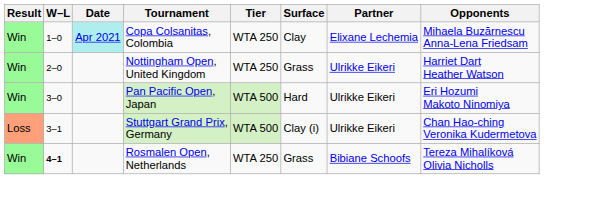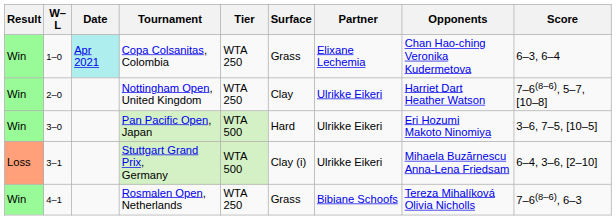 <table class="sortable wikitable">
 <tr>
 <th>Result</th>
 <th class="unsortable">W–L</th>
 <th>Date</th>
 <th>Tournament</th>
 <th>Tier</th>
 <th>Surface</th>
 <th>Partner</th>
 <th>Opponents</th>
+<th class="unsortable">Score</th>
 </tr>
 <tr>
 <td bgcolor=98FB98>Win</td>
 <td><small>1–0</small></td>
 <td style="background: paleturquoise;"><a href='#'>Apr 2021</a></td>
 <td><a href='#'>Copa Colsanitas</a>, <br>Colombia</td>
 <td>WTA 250</td>
-<td>Clay</td>
+<td>Grass</td>
 <td> <a href='#'>Elixane Lechemia</a></td>
-<td> <a href='#'>Mihaela Buzărnescu</a> <br>  <a href='#'>Anna-Lena Friedsam</a></td>
+<td> <a href='#'>Chan Hao-ching</a> <br>  <a href='#'>Veronika Kudermetova</a></td>
+<td>6–3, 6–4</td>
 </tr>
 <tr>
 <td bgcolor=98FB98>Win</td>
 <td><small>2–0</small></td>
 <td><a href='#'></a></td>
 <td><a href='#'>Nottingham Open</a>, <br>United Kingdom</td>
 <td>WTA 250</td>
-<td>Grass</td>
+<td>Clay</td>
 <td> <a href='#'>Ulrikke Eikeri</a></td>
 <td> <a href='#'>Harriet Dart</a> <br>  <a href='#'>Heather Watson</a></td>
+<td>7–6<sup>(8–6)</sup>, 5–7, [10–8]</td>
 </tr>
 <tr>
 <td bgcolor=98FB98>Win</td>
 <td><small>3–0</small></td>
 <td><a href='#'></a></td>
 <td bgcolor="#d4f1c5"><a href='#'>Pan Pacific Open</a>, <br>Japan</td>
 <td bgcolor="#d4f1c5">WTA 500</td>
 <td>Hard</td>
 <td> Ulrikke Eikeri</td>
 <td> <a href='#'>Eri Hozumi</a> <br>  <a href='#'>Makoto Ninomiya</a></td>
+<td>3–6, 7–5, [10–5]</td>
 </tr>
 <tr>
 <td bgcolor=FFA07A>Loss</td>
 <td><small>3–1</small></td>
 <td><a href='#'></a></td>
 <td bgcolor="#d4f1c5"><a href='#'>Stuttgart Grand Prix</a>, <br>Germany</td>
 <td bgcolor="#d4f1c5">WTA 500</td>
 <td>Clay (i)</td>
 <td> Ulrikke Eikeri</td>
-<td> <a href='#'>Chan Hao-ching</a> <br>  <a href='#'>Veronika Kudermetova</a></td>
+<td> <a href='#'>Mihaela Buzărnescu</a> <br>  <a href='#'>Anna-Lena Friedsam</a></td>
+<td>6–4, 3–6, [2–10]</td>
 </tr>
 <tr>
 <td bgcolor=98FB98>Win</td>
-<td><strong><small>4–1</small></strong></td>
+<td><small>4–1</small></td>
 <td><a href='#'></a></td>
 <td><a href='#'>Rosmalen Open</a>, <br>Netherlands</td>
 <td>WTA 250</td>
 <td>Grass</td>
 <td> <a href='#'>Bibiane Schoofs</a></td>
 <td> <a href='#'>Tereza Mihalíková</a> <br>  <a href='#'>Olivia Nicholls</a></td>
+<td>7–6<sup>(8–6)</sup>, 6–3</td>
 </tr>
 </table>
